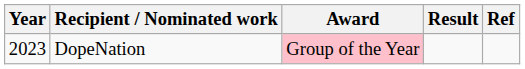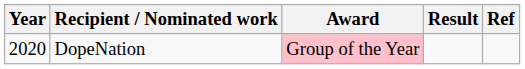 <table class="wikitable">
 <tr>
 <th>Year</th>
 <th>Recipient / Nominated work</th>
 <th>Award</th>
 <th>Result</th>
 <th>Ref</th>
 </tr>
 <tr>
-<td>2023</td>
+<td>2020</td>
 <td>DopeNation</td>
 <td Hiplife Song of the Year style="background: pink;">Group of the Year</td>
 <td></td>
 <td></td>
 </tr>
 </table>
